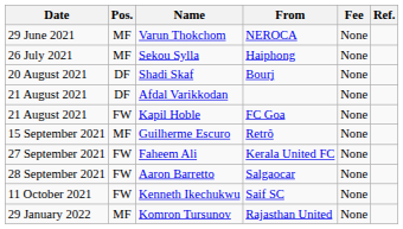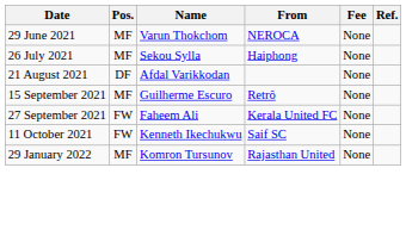 <table class="wikitable sortable">
 <tr>
 <th>Date</th>
 <th>Pos.</th>
 <th>Name</th>
 <th>From</th>
 <th>Fee</th>
 <th>Ref.</th>
 </tr>
 <tr>
 <td>29 June 2021</td>
 <td style="text-align:center;">MF</td>
 <td style="text-align:left;"> <a href='#'>Varun Thokchom</a></td>
 <td style="text-align:left;"> <a href='#'>NEROCA</a></td>
 <td>None</td>
 <td></td>
 </tr>
 <tr>
 <td>26 July 2021</td>
 <td style="text-align:center;">MF</td>
 <td style="text-align:left;"> <a href='#'>Sekou Sylla</a></td>
 <td style="text-align:left;"> <a href='#'>Haiphong</a></td>
 <td>None</td>
 <td></td>
 </tr>
 <tr>
-<td>20 August 2021</td>
-<td style="text-align:center;">DF</td>
-<td style="text-align:left;"> <a href='#'>Shadi Skaf</a></td>
-<td style="text-align:left;"> <a href='#'>Bourj</a></td>
-<td>None</td>
-<td></td>
-</tr>
-<tr>
 <td>21 August 2021</td>
 <td style="text-align:center;">DF</td>
 <td style="text-align:left;"> <a href='#'>Afdal Varikkodan</a></td>
 <td style="text-align:left;"></td>
-<td>None</td>
-<td></td>
-</tr>
-<tr>
-<td>21 August 2021</td>
-<td style="text-align:center;">FW</td>
-<td style="text-align:left;"> <a href='#'>Kapil Hoble</a></td>
-<td style="text-align:left;"> <a href='#'>FC Goa</a></td>
 <td>None</td>
 <td></td>
 </tr>
 <tr>
 <td>15 September 2021</td>
 <td style="text-align:center;">MF</td>
 <td style="text-align:left;"> <a href='#'>Guilherme Escuro</a></td>
 <td style="text-align:left;"> <a href='#'>Retrô</a></td>
 <td>None</td>
 <td></td>
 </tr>
 <tr>
 <td>27 September 2021</td>
 <td style="text-align:center;">FW</td>
 <td style="text-align:left;"> <a href='#'>Faheem Ali</a></td>
 <td style="text-align:left;"> <a href='#'>Kerala United FC</a></td>
 <td>None</td>
 <td></td>
 </tr>
 <tr>
-<td>28 September 2021</td>
-<td style="text-align:center;">FW</td>
-<td style="text-align:left;"> <a href='#'>Aaron Barretto</a></td>
-<td style="text-align:left;"> <a href='#'>Salgaocar</a></td>
-<td>None</td>
-<td></td>
-</tr>
-<tr>
 <td>11 October 2021</td>
 <td style="text-align:center;">FW</td>
 <td style="text-align:left;"> <a href='#'>Kenneth Ikechukwu</a></td>
 <td style="text-align:left;"> <a href='#'>Saif SC</a></td>
 <td>None</td>
 <td></td>
 </tr>
 <tr>
 <td>29 January 2022</td>
 <td style="text-align:center;">MF</td>
 <td style="text-align:left;"> <a href='#'>Komron Tursunov</a></td>
 <td style="text-align:left;"> <a href='#'>Rajasthan United</a></td>
 <td>None</td>
 <td></td>
 </tr>
 </table>
